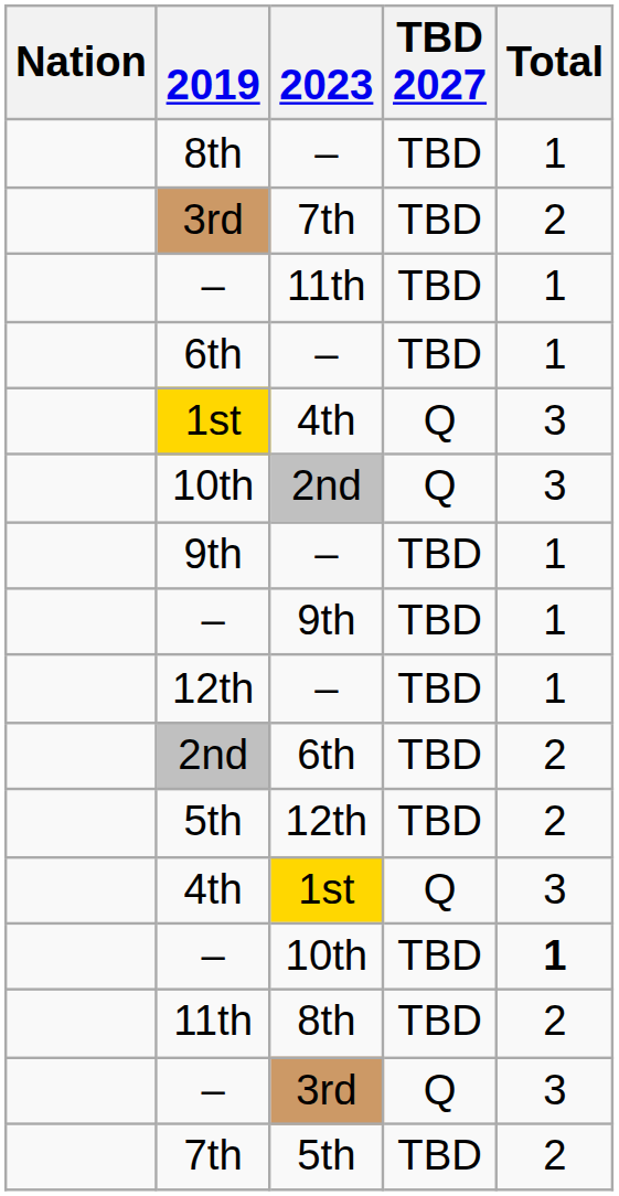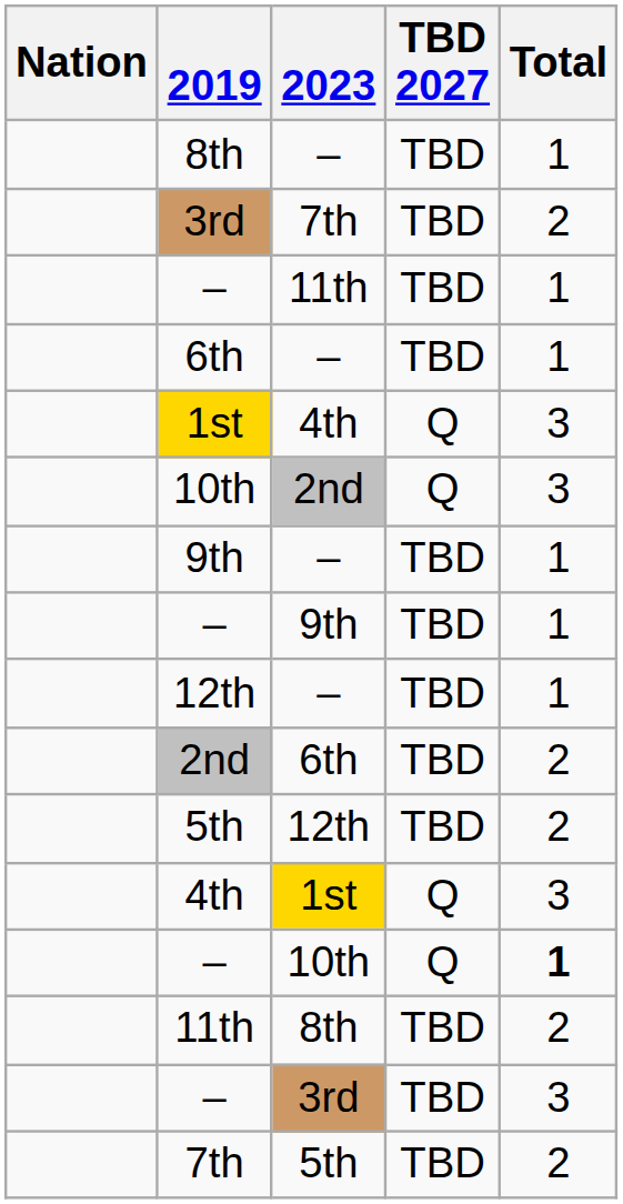 <table class="wikitable" style="text-align:center; font-size:100%">
 <tr bgcolor=>
 <th>Nation</th>
 <th><br><a href='#'>2019</a></th>
 <th><br><a href='#'>2023</a></th>
 <th>TBD<br><a href='#'>2027</a></th>
 <th>Total</th>
 </tr>
 <tr>
 <td align=left></td>
 <td>8th</td>
 <td>–</td>
 <td>TBD</td>
 <td>1</td>
 </tr>
 <tr>
 <td align=left></td>
 <td style="background:#c96;">3rd</td>
 <td>7th</td>
 <td>TBD</td>
 <td>2</td>
 </tr>
 <tr>
 <td align=left></td>
 <td>–</td>
 <td>11th</td>
 <td>TBD</td>
 <td>1</td>
 </tr>
 <tr>
 <td align=left></td>
 <td>6th</td>
 <td>–</td>
 <td>TBD</td>
 <td>1</td>
 </tr>
 <tr>
 <td align=left></td>
 <td style="background:gold;">1st</td>
 <td>4th</td>
 <td>Q</td>
 <td>3</td>
 </tr>
 <tr>
 <td align=left></td>
 <td>10th</td>
 <td style="background:silver;">2nd</td>
 <td>Q</td>
 <td>3</td>
 </tr>
 <tr>
 <td align=left></td>
 <td>9th</td>
 <td>–</td>
 <td>TBD</td>
 <td>1</td>
 </tr>
 <tr>
 <td align=left></td>
 <td>–</td>
 <td>9th</td>
 <td>TBD</td>
 <td>1</td>
 </tr>
 <tr>
 <td align=left></td>
 <td>12th</td>
 <td>–</td>
 <td>TBD</td>
 <td>1</td>
 </tr>
 <tr>
 <td align=left></td>
 <td style="background:silver;">2nd</td>
 <td>6th</td>
 <td>TBD</td>
 <td>2</td>
 </tr>
 <tr>
 <td align=left></td>
 <td>5th</td>
 <td>12th</td>
 <td>TBD</td>
 <td>2</td>
 </tr>
 <tr>
 <td align=left></td>
 <td>4th</td>
 <td style="background:gold;">1st</td>
 <td>Q</td>
 <td>3</td>
 </tr>
 <tr>
 <td align=left></td>
 <td>–</td>
 <td>10th</td>
-<td>TBD</td>
+<td>Q</td>
 <td><strong>1</strong></td>
 </tr>
 <tr>
 <td align=left></td>
 <td>11th</td>
 <td>8th</td>
 <td>TBD</td>
 <td>2</td>
 </tr>
 <tr>
 <td align=left></td>
 <td>–</td>
 <td style="background:#c96;">3rd</td>
-<td>Q</td>
+<td>TBD</td>
 <td>3</td>
 </tr>
 <tr>
 <td align=left></td>
 <td>7th</td>
 <td>5th</td>
 <td>TBD</td>
 <td>2</td>
 </tr>
 </table>
